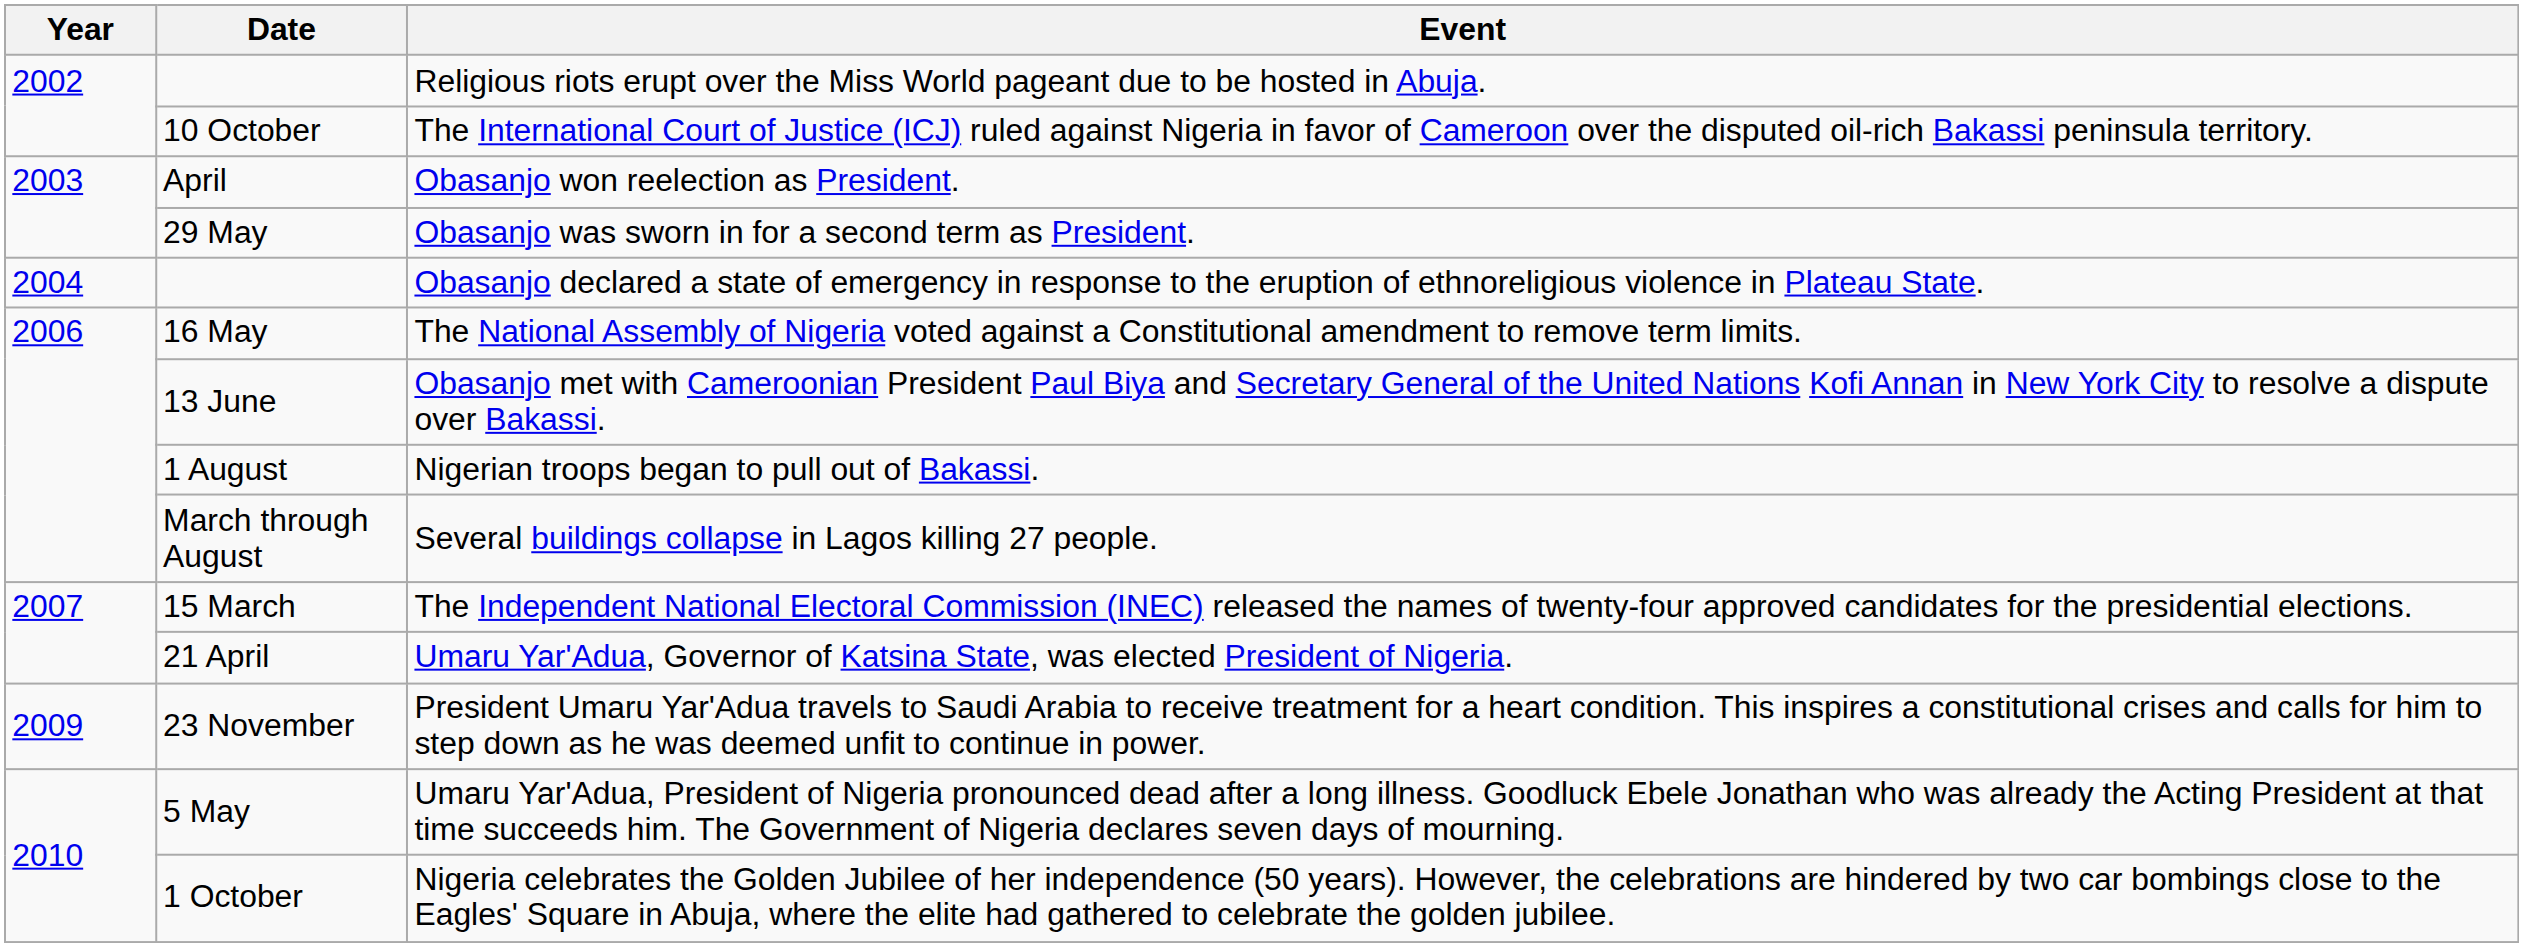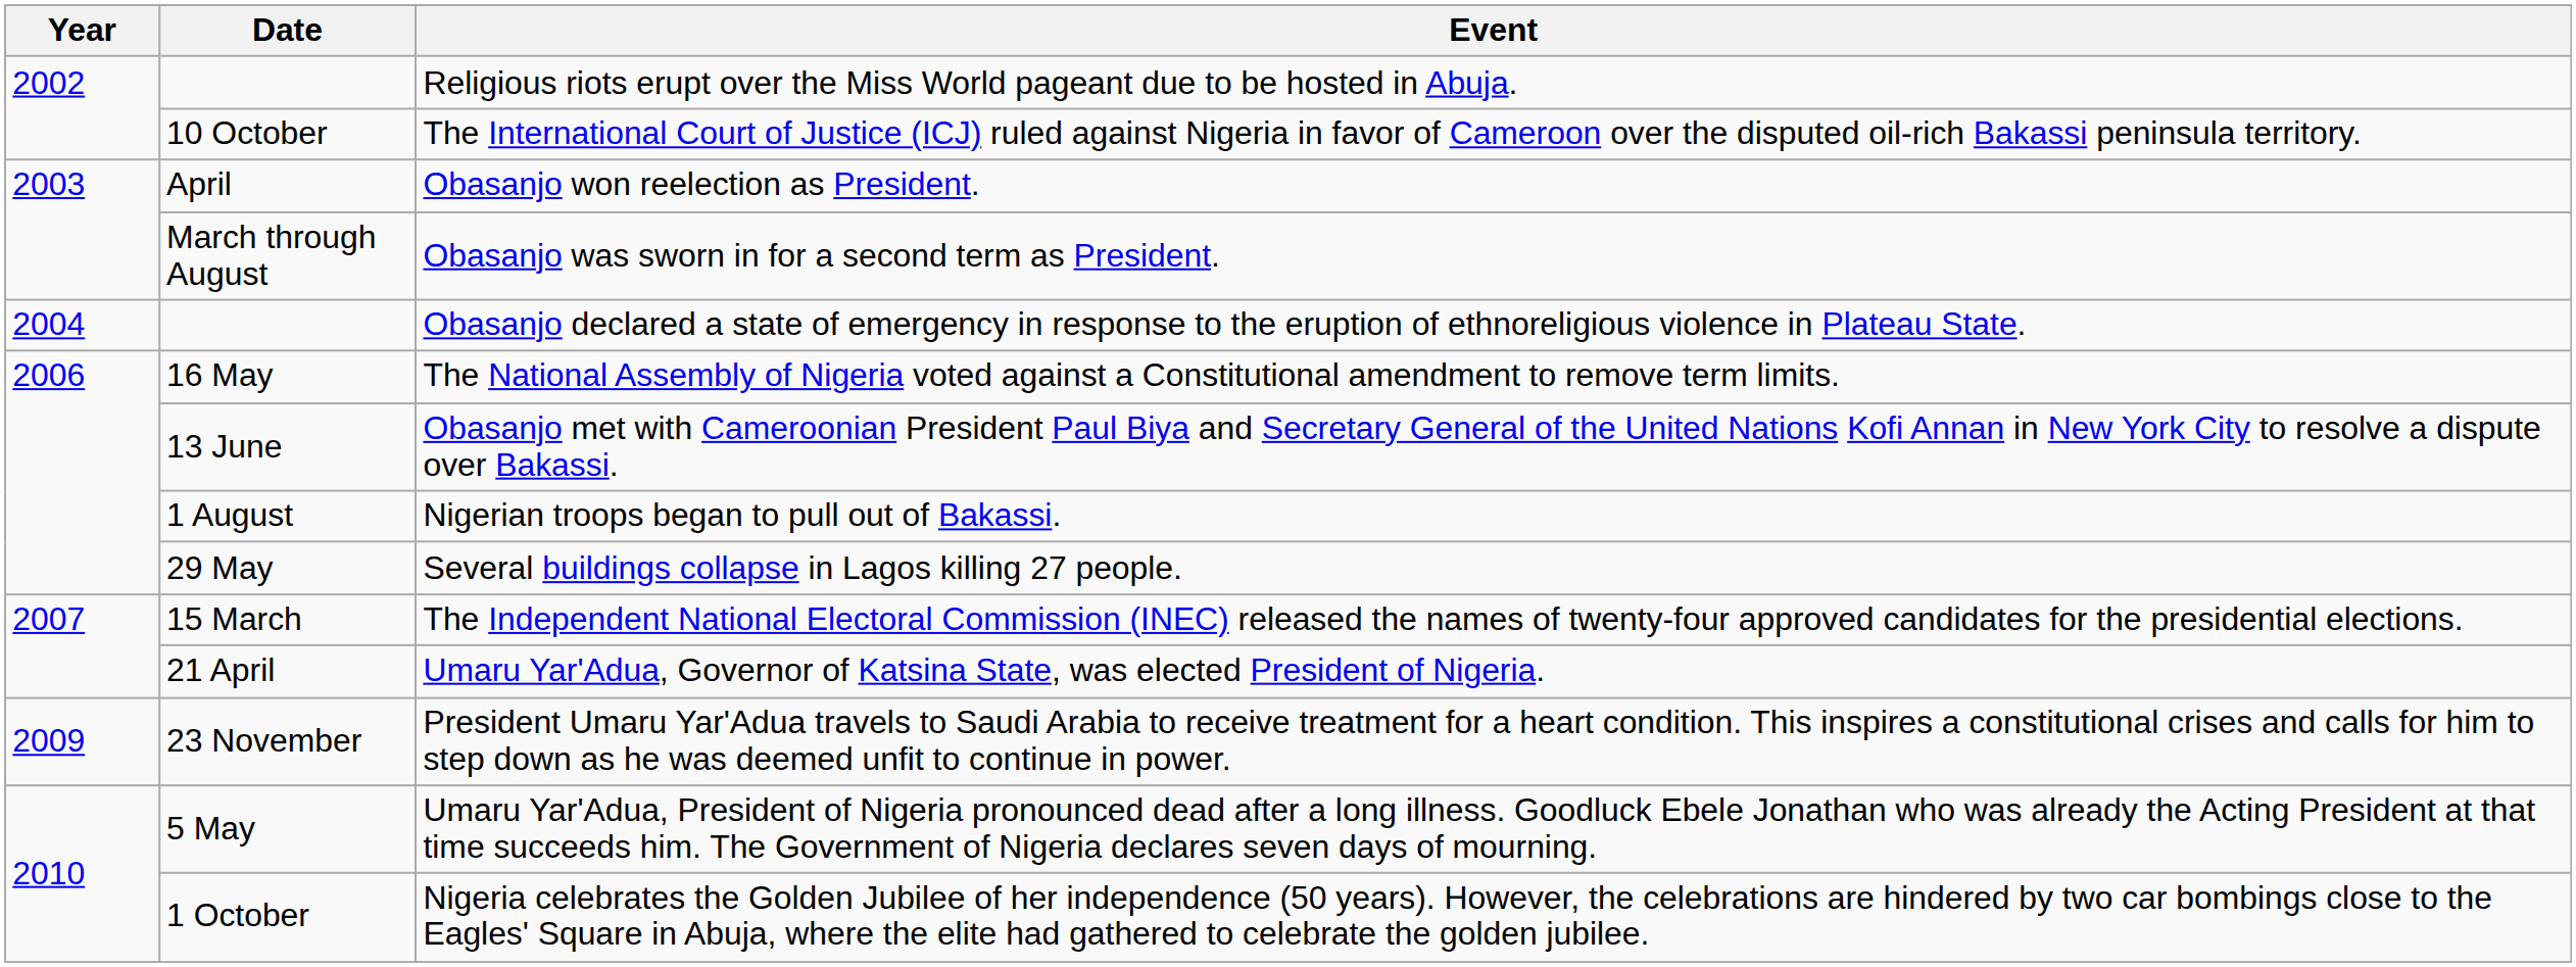 <table class="wikitable" style="width:100%;">
 <tr>
 <th style="width:6%">Year</th>
 <th style="width:10%">Date</th>
 <th>Event</th>
 </tr>
 <tr>
 <td rowspan="2" style="vertical-align:top;"><a href='#'>2002</a></td>
 <td></td>
 <td>Religious riots erupt over the Miss World pageant due to be hosted in <a href='#'>Abuja</a>.</td>
 </tr>
 <tr>
 <td>10 October</td>
 <td>The <a href='#'>International Court of Justice (ICJ)</a> ruled against Nigeria in favor of <a href='#'>Cameroon</a> over the disputed oil-rich <a href='#'>Bakassi</a> peninsula territory.</td>
 </tr>
 <tr>
 <td rowspan="2" style="vertical-align:top;"><a href='#'>2003</a></td>
 <td>April</td>
 <td><a href='#'>Obasanjo</a> won reelection as <a href='#'>President</a>.</td>
 </tr>
 <tr>
-<td>29 May</td>
+<td>March through August</td>
 <td><a href='#'>Obasanjo</a> was sworn in for a second term as <a href='#'>President</a>.</td>
 </tr>
 <tr>
 <td><a href='#'>2004</a></td>
 <td></td>
 <td><a href='#'>Obasanjo</a> declared a state of emergency in response to the eruption of ethnoreligious violence in <a href='#'>Plateau State</a>.</td>
 </tr>
 <tr>
 <td rowspan="4" style="vertical-align:top;"><a href='#'>2006</a></td>
 <td>16 May</td>
 <td>The <a href='#'>National Assembly of Nigeria</a> voted against a Constitutional amendment to remove term limits.</td>
 </tr>
 <tr>
 <td>13 June</td>
 <td><a href='#'>Obasanjo</a> met with <a href='#'>Cameroonian</a> President <a href='#'>Paul Biya</a> and <a href='#'>Secretary General of the United Nations</a> <a href='#'>Kofi Annan</a> in <a href='#'>New York City</a> to resolve a dispute over <a href='#'>Bakassi</a>.</td>
 </tr>
 <tr>
 <td>1 August</td>
 <td>Nigerian troops began to pull out of <a href='#'>Bakassi</a>.</td>
 </tr>
 <tr>
-<td>March through August</td>
+<td>29 May</td>
 <td>Several <a href='#'>buildings collapse</a> in Lagos killing 27 people.</td>
 </tr>
 <tr>
 <td rowspan="2" style="vertical-align:top;"><a href='#'>2007</a></td>
 <td>15 March</td>
 <td>The <a href='#'>Independent National Electoral Commission (INEC)</a> released the names of twenty-four approved candidates for the presidential elections.</td>
 </tr>
 <tr>
 <td>21 April</td>
 <td><a href='#'>Umaru Yar'Adua</a>, Governor of <a href='#'>Katsina State</a>, was elected <a href='#'>President of Nigeria</a>.</td>
 </tr>
 <tr>
 <td><a href='#'>2009</a></td>
 <td>23 November</td>
 <td>President Umaru Yar'Adua travels to Saudi Arabia to receive treatment for a heart condition. This inspires a constitutional crises and calls for him to step down as he was deemed unfit to continue in power.</td>
 </tr>
 <tr>
 <td rowspan="2"><a href='#'>2010</a></td>
 <td>5 May</td>
 <td>Umaru Yar'Adua, President of Nigeria pronounced dead after a long illness. Goodluck Ebele Jonathan who was already the Acting President at that time succeeds him. The Government of Nigeria declares seven days of mourning.</td>
 </tr>
 <tr>
 <td>1 October</td>
 <td>Nigeria celebrates the Golden Jubilee of her independence (50 years). However, the celebrations are hindered by two car bombings close to the Eagles' Square in Abuja, where the elite had gathered to celebrate the golden jubilee.</td>
 </tr>
 <tr>
 </tr>
 </table>
